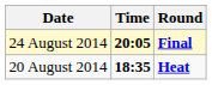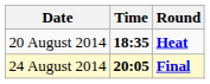 <table class="wikitable">
 <tr>
 <th>Date</th>
 <th>Time</th>
 <th>Round</th>
 </tr>
+<tr>
+<td>20 August 2014</td>
+<td><strong>18:35</strong></td>
+<td><strong><a href='#'>Heat</a></strong></td>
+</tr>
 <tr style=background:lemonchiffon>
 <td>24 August 2014</td>
 <td><strong>20:05</strong></td>
 <td><strong><a href='#'>Final</a></strong></td>
 </tr>
-<tr>
-<td>20 August 2014</td>
-<td><strong>18:35</strong></td>
-<td><strong><a href='#'>Heat</a></strong></td>
-</tr>
 </table>
